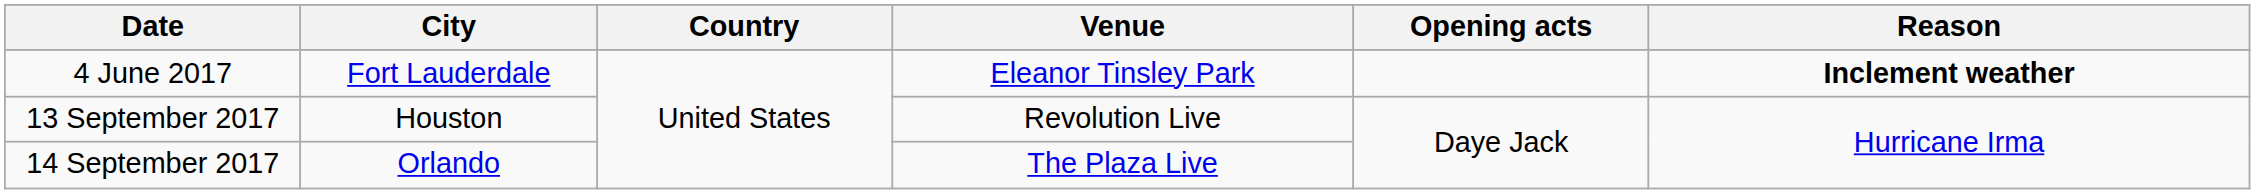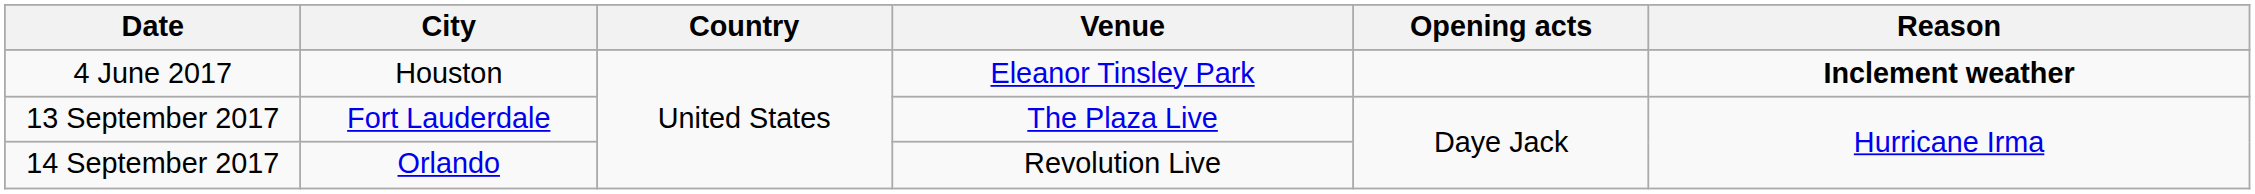 <table class="wikitable" style="text-align:center;">
 <tr>
 <th scope="col" style="width:10em;">Date</th>
 <th scope="col" style="width:10em;">City</th>
 <th scope="col" style="width:10em;">Country</th>
 <th scope="col" style="width:16em;">Venue</th>
 <th scope="col" style="width:10em;">Opening acts</th>
 <th scope="col" style="width:21em;">Reason</th>
 </tr>
 <tr>
 <td>4 June 2017</td>
-<td><a href='#'>Fort Lauderdale</a></td>
+<td>Houston</td>
 <td rowspan="3">United States</td>
 <td><a href='#'>Eleanor Tinsley Park</a></td>
 <td></td>
 <td><strong>Inclement weather</strong></td>
 </tr>
 <tr>
 <td>13 September 2017</td>
-<td>Houston</td>
-<td>Revolution Live</td>
+<td><a href='#'>Fort Lauderdale</a></td>
+<td><a href='#'>The Plaza Live</a></td>
 <td rowspan="2">Daye Jack</td>
 <td rowspan="2"><a href='#'>Hurricane Irma</a></td>
 </tr>
 <tr>
 <td>14 September 2017</td>
 <td><a href='#'>Orlando</a></td>
-<td><a href='#'>The Plaza Live</a></td>
+<td>Revolution Live</td>
 </tr>
 </table>
